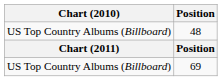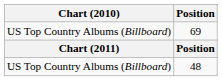 <table class="wikitable">
 <tr>
 <th>Chart (2010)</th>
 <th>Position</th>
 </tr>
 <tr>
 <td>US Top Country Albums (<em>Billboard</em>)</td>
-<td style="text-align:center;">48</td>
+<td style="text-align:center;">69</td>
 </tr>
 <tr>
 <th>Chart (2011)</th>
 <th>Position</th>
 </tr>
 <tr>
 <td>US Top Country Albums (<em>Billboard</em>)</td>
-<td style="text-align:center;">69</td>
+<td style="text-align:center;">48</td>
 </tr>
 </table>
